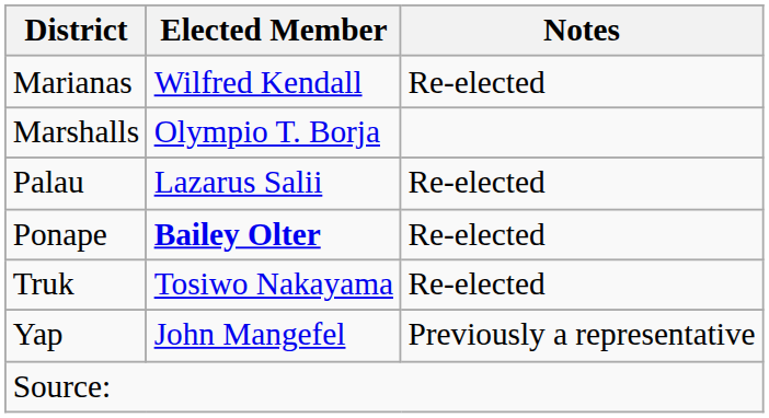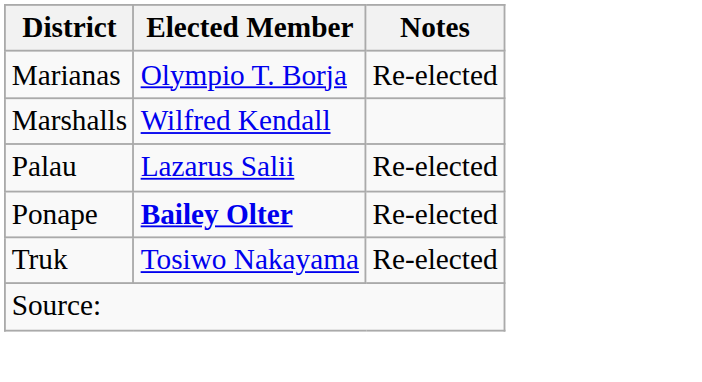 <table class=wikitable>
 <tr>
 <th>District</th>
 <th>Elected Member</th>
 <th>Notes</th>
 </tr>
 <tr>
 <td>Marianas</td>
-<td><a href='#'>Wilfred Kendall</a></td>
+<td><a href='#'>Olympio T. Borja</a></td>
 <td>Re-elected</td>
 </tr>
 <tr>
 <td>Marshalls</td>
-<td><a href='#'>Olympio T. Borja</a></td>
+<td><a href='#'>Wilfred Kendall</a></td>
 <td></td>
 </tr>
 <tr>
 <td>Palau</td>
 <td><a href='#'>Lazarus Salii</a></td>
 <td>Re-elected</td>
 </tr>
 <tr>
 <td>Ponape</td>
 <td><strong><a href='#'>Bailey Olter</a></strong></td>
 <td>Re-elected</td>
 </tr>
 <tr>
 <td>Truk</td>
 <td><a href='#'>Tosiwo Nakayama</a></td>
 <td>Re-elected</td>
 </tr>
 <tr>
-<td>Yap</td>
-<td><a href='#'>John Mangefel</a></td>
-<td>Previously a representative</td>
-</tr>
-<tr>
 <td colspan=3>Source: </td>
 </tr>
 </table>
